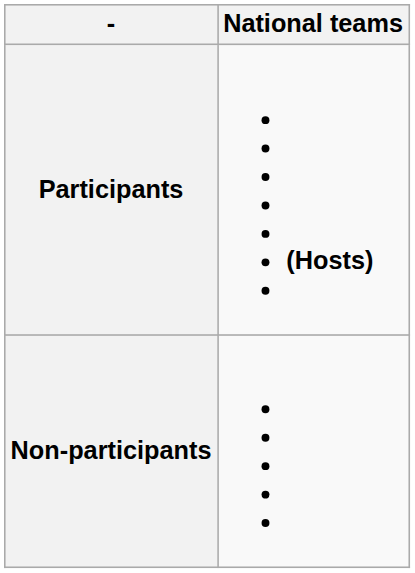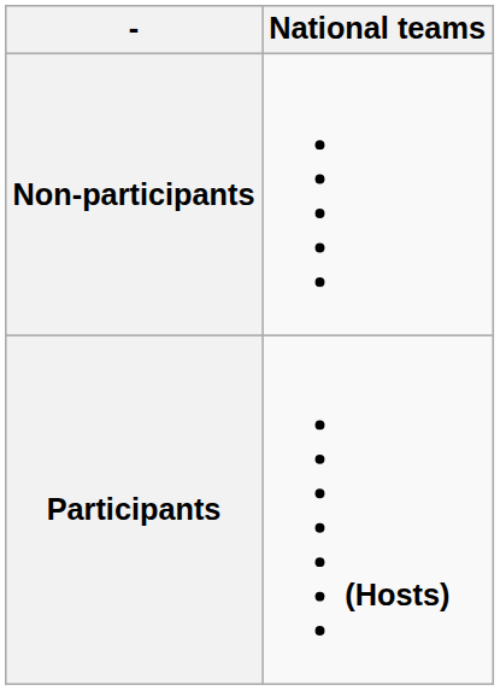 <table class="wikitable">
 <tr>
 <th>-</th>
 <th>National teams</th>
 </tr>
 <tr>
+<th>Non-participants</th>
+<td><br><ul><li></li><li></li><li></li><li></li><li></li></ul></td>
+</tr>
+<tr>
 <th>Participants</th>
 <td><br><ul><li></li><li></li><li></li><li></li><li></li><li> <strong>(Hosts)</strong></li><li></li></ul></td>
 </tr>
-<tr>
-<th>Non-participants</th>
-<td><br><ul><li></li><li></li><li></li><li></li><li></li></ul></td>
-</tr>
 </table>
